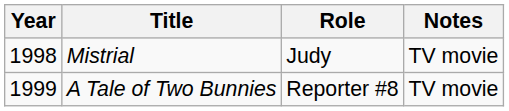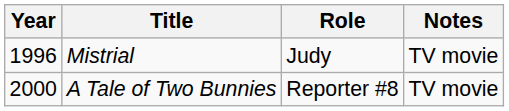 <table class="wikitable plainrowheaders sortable" style="margin-right: 0;">
 <tr>
 <th scope="col">Year</th>
 <th scope="col">Title</th>
 <th scope="col">Role</th>
 <th scope="col" class="unsortable">Notes</th>
 </tr>
 <tr>
-<td>1998</td>
+<td>1996</td>
 <td><em>Mistrial</em></td>
 <td>Judy</td>
 <td>TV movie</td>
 </tr>
 <tr>
-<td>1999</td>
+<td>2000</td>
 <td data-sort-value="Tale of Two Bunnies, The"><em>A Tale of Two Bunnies</em></td>
 <td>Reporter #8</td>
 <td>TV movie</td>
 </tr>
 </table>
